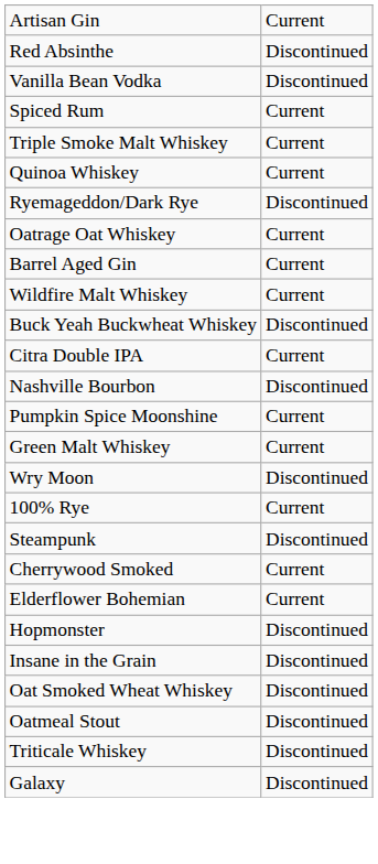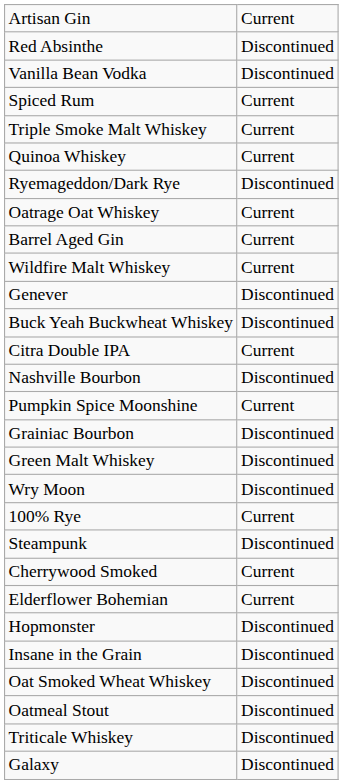 <table class="wikitable">
 <tr>
 <td>Artisan Gin</td>
 <td>Current</td>
 </tr>
 <tr>
 <td>Red Absinthe</td>
 <td>Discontinued</td>
 </tr>
 <tr>
 <td>Vanilla Bean Vodka</td>
 <td>Discontinued</td>
 </tr>
 <tr>
 <td>Spiced Rum</td>
 <td>Current</td>
 </tr>
 <tr>
 <td>Triple Smoke Malt Whiskey</td>
 <td>Current</td>
 </tr>
 <tr>
 <td>Quinoa Whiskey</td>
 <td>Current</td>
 </tr>
 <tr>
 <td>Ryemageddon/Dark Rye</td>
 <td>Discontinued</td>
 </tr>
 <tr>
 <td>Oatrage Oat Whiskey</td>
 <td>Current</td>
 </tr>
 <tr>
 <td>Barrel Aged Gin</td>
 <td>Current</td>
 </tr>
 <tr>
 <td>Wildfire Malt Whiskey</td>
 <td>Current</td>
 </tr>
 <tr>
+<td>Genever</td>
+<td>Discontinued</td>
+</tr>
+<tr>
 <td>Buck Yeah Buckwheat Whiskey</td>
 <td>Discontinued</td>
 </tr>
 <tr>
 <td>Citra Double IPA</td>
 <td>Current</td>
 </tr>
 <tr>
 <td>Nashville Bourbon</td>
 <td>Discontinued</td>
 </tr>
 <tr>
 <td>Pumpkin Spice Moonshine</td>
 <td>Current</td>
 </tr>
 <tr>
+<td>Grainiac Bourbon</td>
+<td>Discontinued</td>
+</tr>
+<tr>
 <td>Green Malt Whiskey</td>
-<td>Current</td>
+<td>Discontinued</td>
 </tr>
 <tr>
 <td>Wry Moon</td>
 <td>Discontinued</td>
 </tr>
 <tr>
 <td>100% Rye</td>
 <td>Current</td>
 </tr>
 <tr>
 <td>Steampunk</td>
 <td>Discontinued</td>
 </tr>
 <tr>
 <td>Cherrywood Smoked</td>
 <td>Current</td>
 </tr>
 <tr>
 <td>Elderflower Bohemian</td>
 <td>Current</td>
 </tr>
 <tr>
 <td>Hopmonster</td>
 <td>Discontinued</td>
 </tr>
 <tr>
 <td>Insane in the Grain</td>
 <td>Discontinued</td>
 </tr>
 <tr>
 <td>Oat Smoked Wheat Whiskey</td>
 <td>Discontinued</td>
 </tr>
 <tr>
 <td>Oatmeal Stout</td>
 <td>Discontinued</td>
 </tr>
 <tr>
 <td>Triticale Whiskey</td>
 <td>Discontinued</td>
 </tr>
 <tr>
 <td>Galaxy</td>
 <td>Discontinued</td>
 </tr>
 </table>
